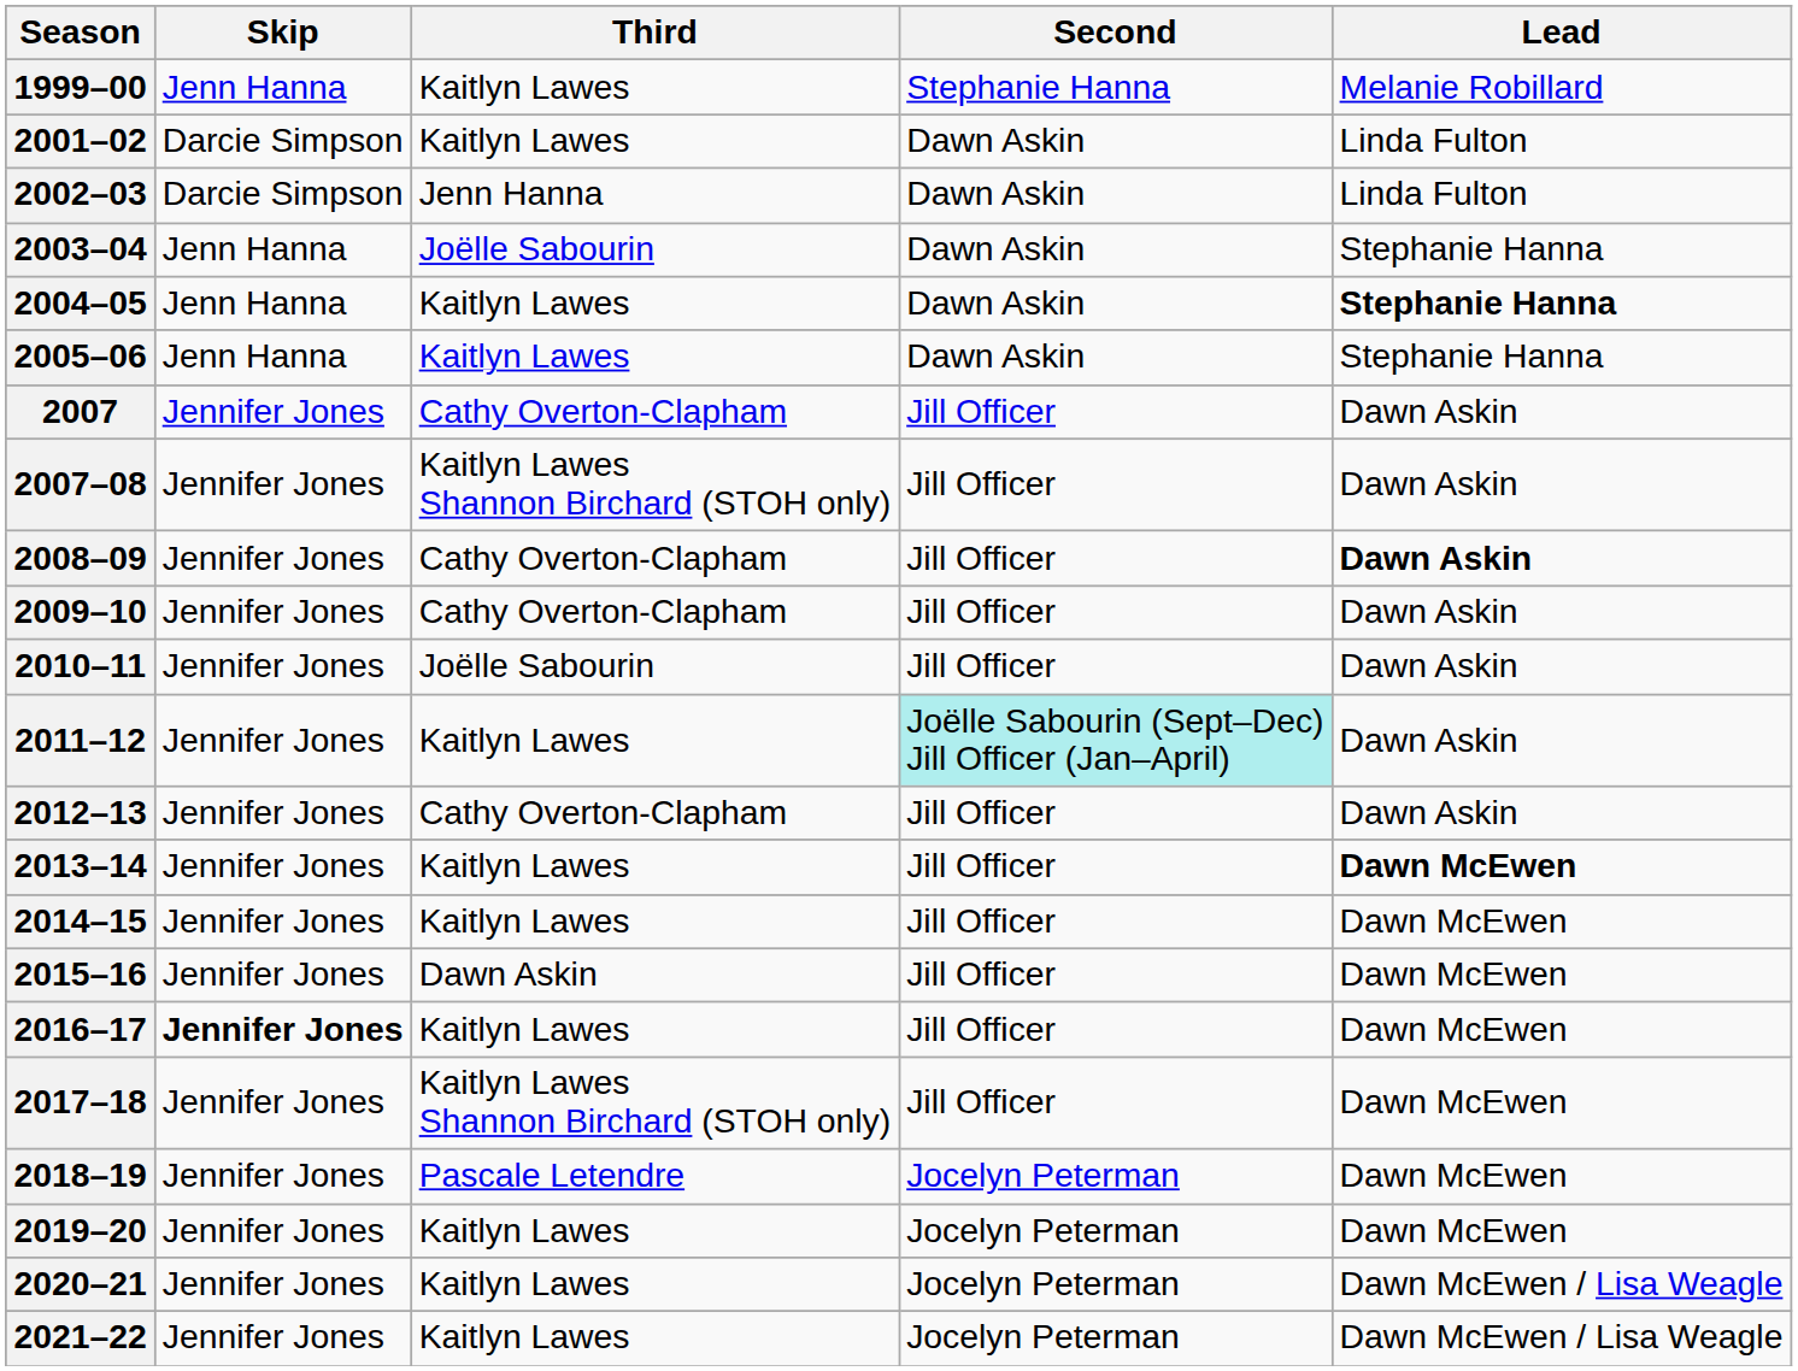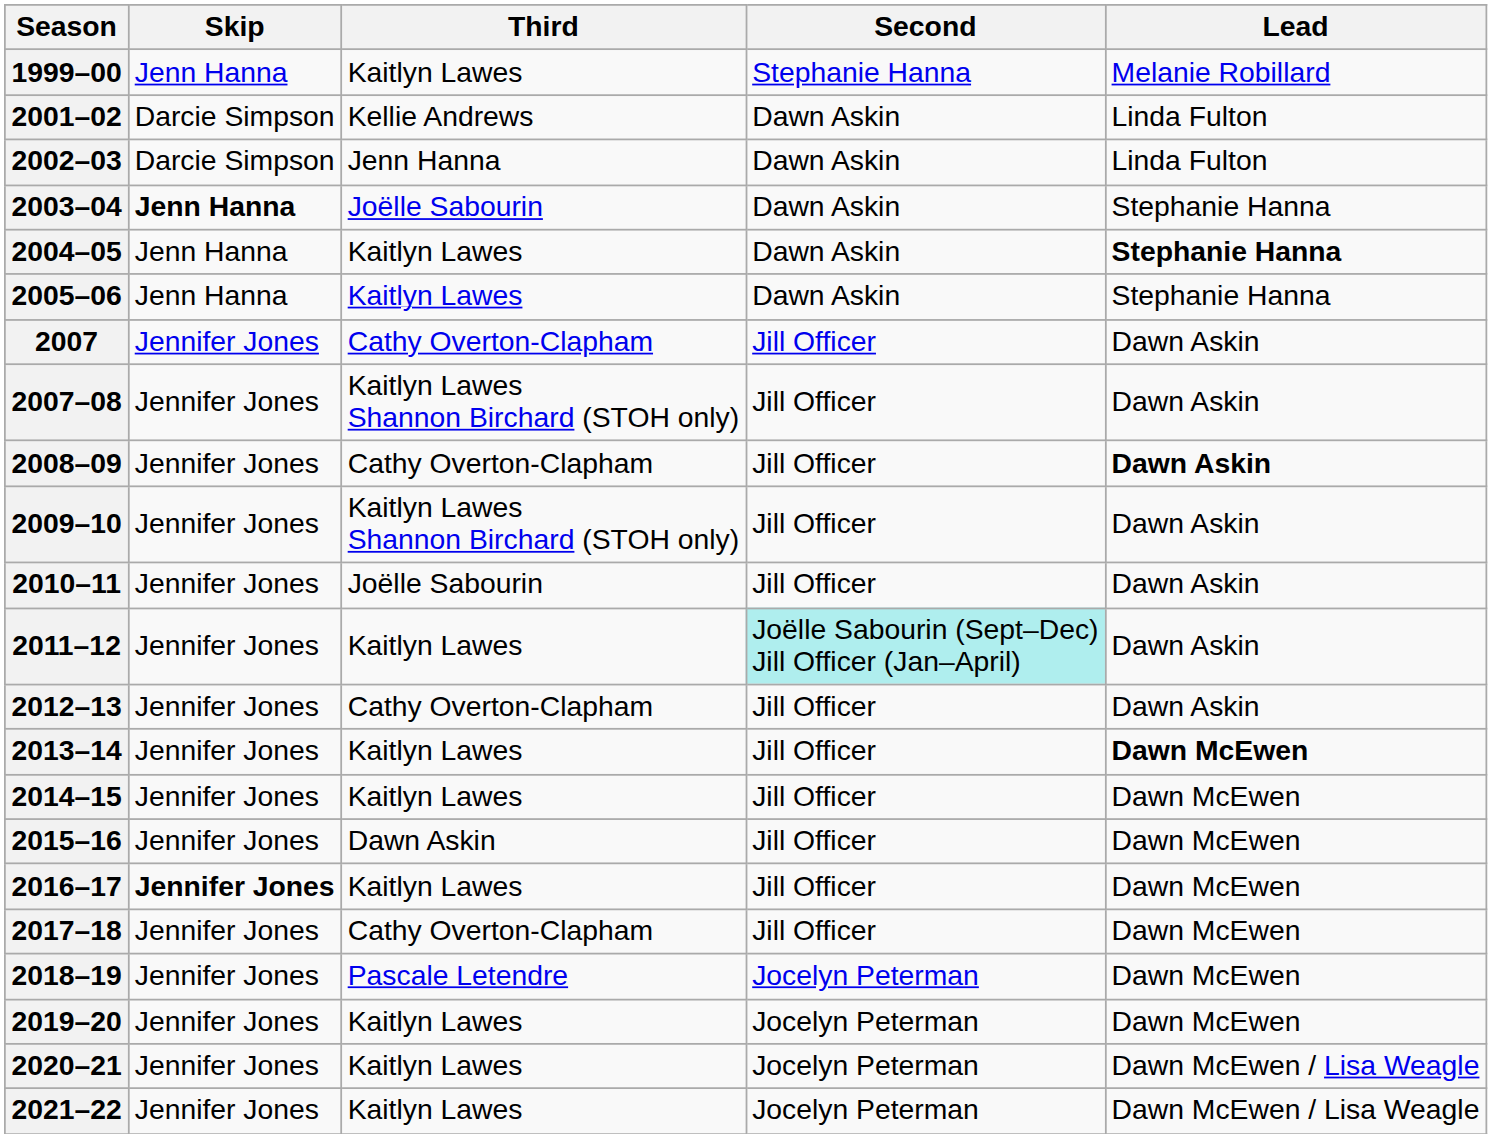 <table class="wikitable">
 <tr>
 <th scope="col">Season</th>
 <th scope="col">Skip</th>
 <th scope="col">Third</th>
 <th scope="col">Second</th>
 <th scope="col">Lead</th>
 </tr>
 <tr>
 <th scope="row">1999–00</th>
 <td><a href='#'>Jenn Hanna</a></td>
 <td>Kaitlyn Lawes</td>
 <td><a href='#'>Stephanie Hanna</a></td>
 <td><a href='#'>Melanie Robillard</a></td>
 </tr>
 <tr>
 <th scope="row">2001–02</th>
 <td>Darcie Simpson</td>
-<td>Kaitlyn Lawes</td>
+<td>Kellie Andrews</td>
 <td>Dawn Askin</td>
 <td>Linda Fulton</td>
 </tr>
 <tr>
 <th scope="row">2002–03</th>
 <td>Darcie Simpson</td>
 <td>Jenn Hanna</td>
 <td>Dawn Askin</td>
 <td>Linda Fulton</td>
 </tr>
 <tr>
 <th scope="row">2003–04</th>
-<td>Jenn Hanna</td>
+<td><strong>Jenn Hanna</strong></td>
 <td><a href='#'>Joëlle Sabourin</a></td>
 <td>Dawn Askin</td>
 <td>Stephanie Hanna</td>
 </tr>
 <tr>
 <th scope="row">2004–05</th>
 <td>Jenn Hanna</td>
 <td>Kaitlyn Lawes</td>
 <td>Dawn Askin</td>
 <td><strong>Stephanie Hanna</strong></td>
 </tr>
 <tr>
 <th scope="row">2005–06</th>
 <td>Jenn Hanna</td>
 <td><a href='#'>Kaitlyn Lawes</a></td>
 <td>Dawn Askin</td>
 <td>Stephanie Hanna</td>
 </tr>
 <tr>
 <th scope="row">2007</th>
 <td><a href='#'>Jennifer Jones</a></td>
 <td><a href='#'>Cathy Overton-Clapham</a></td>
 <td><a href='#'>Jill Officer</a></td>
 <td>Dawn Askin</td>
 </tr>
 <tr>
 <th scope="row">2007–08</th>
 <td>Jennifer Jones</td>
 <td>Kaitlyn Lawes <br> <a href='#'>Shannon Birchard</a> (STOH only)</td>
 <td>Jill Officer</td>
 <td>Dawn Askin</td>
 </tr>
 <tr>
 <th scope="row">2008–09</th>
 <td>Jennifer Jones</td>
 <td>Cathy Overton-Clapham</td>
 <td>Jill Officer</td>
 <td><strong>Dawn Askin</strong></td>
 </tr>
 <tr>
 <th scope="row">2009–10</th>
 <td>Jennifer Jones</td>
-<td>Cathy Overton-Clapham</td>
+<td>Kaitlyn Lawes <br> <a href='#'>Shannon Birchard</a> (STOH only)</td>
 <td>Jill Officer</td>
 <td>Dawn Askin</td>
 </tr>
 <tr>
 <th scope="row">2010–11</th>
 <td>Jennifer Jones</td>
 <td>Joëlle Sabourin</td>
 <td>Jill Officer</td>
 <td>Dawn Askin</td>
 </tr>
 <tr>
 <th scope="row">2011–12</th>
 <td>Jennifer Jones</td>
 <td>Kaitlyn Lawes</td>
 <td style="background: paleturquoise;">Joëlle Sabourin (Sept–Dec) <br> Jill Officer (Jan–April)</td>
 <td>Dawn Askin</td>
 </tr>
 <tr>
 <th scope="row">2012–13 </th>
 <td>Jennifer Jones</td>
 <td>Cathy Overton-Clapham</td>
 <td>Jill Officer</td>
 <td>Dawn Askin</td>
 </tr>
 <tr>
 <th scope="row">2013–14</th>
 <td>Jennifer Jones</td>
 <td>Kaitlyn Lawes</td>
 <td>Jill Officer</td>
 <td><strong>Dawn McEwen</strong></td>
 </tr>
 <tr>
 <th scope="row">2014–15</th>
 <td>Jennifer Jones</td>
 <td>Kaitlyn Lawes</td>
 <td>Jill Officer</td>
 <td>Dawn McEwen</td>
 </tr>
 <tr>
 <th scope="row">2015–16</th>
 <td>Jennifer Jones</td>
 <td>Dawn Askin</td>
 <td>Jill Officer</td>
 <td>Dawn McEwen</td>
 </tr>
 <tr>
 <th scope="row">2016–17</th>
 <td><strong>Jennifer Jones</strong></td>
 <td>Kaitlyn Lawes</td>
 <td>Jill Officer</td>
 <td>Dawn McEwen</td>
 </tr>
 <tr>
 <th scope="row">2017–18</th>
 <td>Jennifer Jones</td>
-<td>Kaitlyn Lawes <br> <a href='#'>Shannon Birchard</a> (STOH only)</td>
+<td>Cathy Overton-Clapham</td>
 <td>Jill Officer</td>
 <td>Dawn McEwen</td>
 </tr>
 <tr>
 <th scope="row">2018–19</th>
 <td>Jennifer Jones</td>
 <td><a href='#'>Pascale Letendre</a></td>
 <td><a href='#'>Jocelyn Peterman</a></td>
 <td>Dawn McEwen</td>
 </tr>
 <tr>
 <th scope="row">2019–20</th>
 <td>Jennifer Jones</td>
 <td>Kaitlyn Lawes</td>
 <td>Jocelyn Peterman</td>
 <td>Dawn McEwen</td>
 </tr>
 <tr>
 <th scope="row">2020–21</th>
 <td>Jennifer Jones</td>
 <td>Kaitlyn Lawes</td>
 <td>Jocelyn Peterman</td>
 <td>Dawn McEwen / <a href='#'>Lisa Weagle</a></td>
 </tr>
 <tr>
 <th scope="row">2021–22</th>
 <td>Jennifer Jones</td>
 <td>Kaitlyn Lawes</td>
 <td>Jocelyn Peterman</td>
 <td>Dawn McEwen / Lisa Weagle</td>
 </tr>
 </table>
